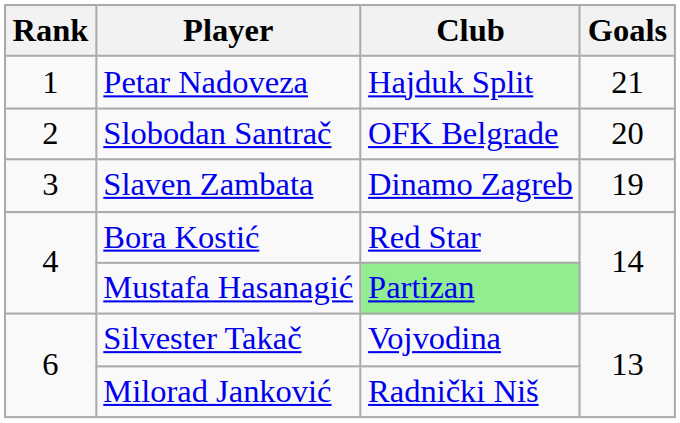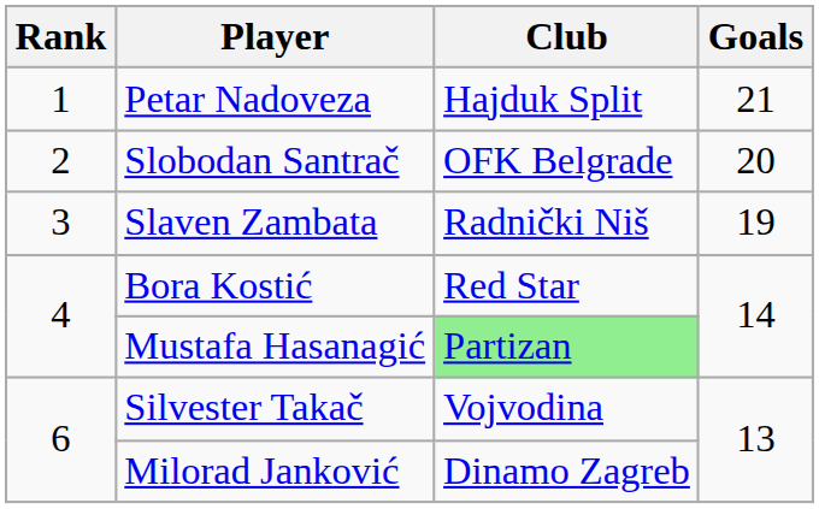 <table class="wikitable" style="text-align:center">
 <tr>
 <th>Rank</th>
 <th>Player</th>
 <th>Club</th>
 <th>Goals</th>
 </tr>
 <tr>
 <td rowspan="1">1</td>
 <td align="left"> <a href='#'>Petar Nadoveza</a></td>
 <td align="left"><a href='#'>Hajduk Split</a></td>
 <td rowspan="1">21</td>
 </tr>
 <tr>
 <td rowspan="1">2</td>
 <td align="left"> <a href='#'>Slobodan Santrač</a></td>
 <td align="left"><a href='#'>OFK Belgrade</a></td>
 <td>20</td>
 </tr>
 <tr>
 <td rowspan="1">3</td>
 <td align="left"> <a href='#'>Slaven Zambata</a></td>
-<td align="left"><a href='#'>Dinamo Zagreb</a></td>
+<td align="left"><a href='#'>Radnički Niš</a></td>
 <td>19</td>
 </tr>
 <tr>
 <td rowspan="2">4</td>
 <td align="left"> <a href='#'>Bora Kostić</a></td>
 <td align="left"><a href='#'>Red Star</a></td>
 <td rowspan="2">14</td>
 </tr>
 <tr>
 <td align="left"> <a href='#'>Mustafa Hasanagić</a></td>
 <td align="left" style="background: lightgreen;"><a href='#'>Partizan</a></td>
 </tr>
 <tr>
 <td rowspan="2">6</td>
 <td align="left"> <a href='#'>Silvester Takač</a></td>
 <td align="left"><a href='#'>Vojvodina</a></td>
 <td rowspan="2">13</td>
 </tr>
 <tr>
 <td align="left"> <a href='#'>Milorad Janković</a></td>
-<td align="left"><a href='#'>Radnički Niš</a></td>
+<td align="left"><a href='#'>Dinamo Zagreb</a></td>
 </tr>
 </table>
